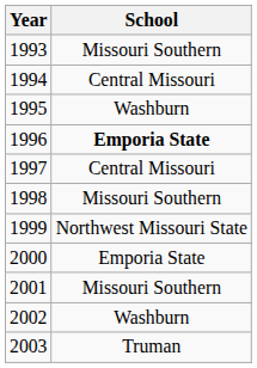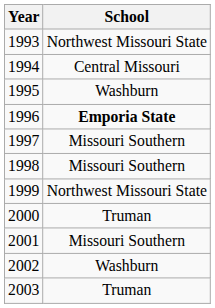 <table class="wikitable" style="text-align:center">
 <tr>
 <th>Year</th>
 <th>School</th>
 </tr>
 <tr>
 <td>1993</td>
-<td>Missouri Southern</td>
+<td>Northwest Missouri State</td>
 </tr>
 <tr>
 <td>1994</td>
 <td>Central Missouri</td>
 </tr>
 <tr>
 <td>1995</td>
 <td>Washburn</td>
 </tr>
 <tr>
 <td>1996</td>
 <td><strong>Emporia State</strong></td>
 </tr>
 <tr>
 <td>1997</td>
-<td>Central Missouri</td>
+<td>Missouri Southern</td>
 </tr>
 <tr>
 <td>1998</td>
 <td>Missouri Southern</td>
 </tr>
 <tr>
 <td>1999</td>
 <td>Northwest Missouri State</td>
 </tr>
 <tr>
 <td>2000</td>
-<td>Emporia State</td>
+<td>Truman</td>
 </tr>
 <tr>
 <td>2001</td>
 <td>Missouri Southern</td>
 </tr>
 <tr>
 <td>2002</td>
 <td>Washburn</td>
 </tr>
 <tr>
 <td>2003</td>
 <td>Truman</td>
 </tr>
 </table>
